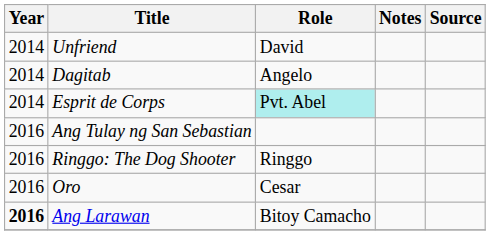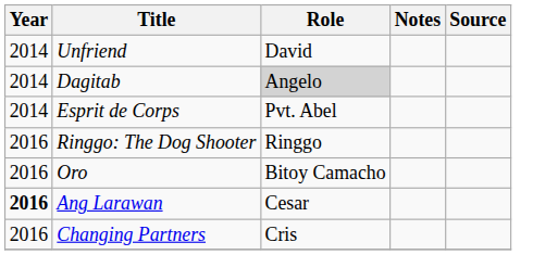 <table class="wikitable sortable" >
 <tr>
 <th>Year</th>
 <th>Title</th>
 <th>Role</th>
 <th class="unsortable">Notes </th>
 <th class="unsortable">Source </th>
 </tr>
 <tr>
 <td>2014</td>
 <td><em>Unfriend</em></td>
 <td>David</td>
 <td></td>
 <td></td>
 </tr>
 <tr>
 <td>2014</td>
 <td><em>Dagitab</em></td>
-<td>Angelo</td>
+<td style="background: lightgrey;">Angelo</td>
 <td></td>
 <td></td>
 </tr>
 <tr>
 <td>2014</td>
 <td><em>Esprit de Corps</em></td>
-<td style="background: paleturquoise;">Pvt. Abel</td>
-<td></td>
-<td></td>
-</tr>
-<tr>
-<td>2016</td>
-<td><em>Ang Tulay ng San Sebastian</em></td>
-<td></td>
+<td>Pvt. Abel</td>
 <td></td>
 <td></td>
 </tr>
 <tr>
 <td>2016</td>
 <td><em>Ringgo: The Dog Shooter</em></td>
 <td>Ringgo</td>
 <td></td>
 <td></td>
 </tr>
 <tr>
 <td>2016</td>
 <td><em>Oro</em></td>
-<td>Cesar</td>
+<td>Bitoy Camacho</td>
 <td></td>
 <td></td>
 </tr>
 <tr>
 <td><strong>2016</strong></td>
 <td><em><a href='#'>Ang Larawan</a></em></td>
-<td>Bitoy Camacho</td>
+<td>Cesar</td>
+<td></td>
+<td></td>
+</tr>
+<tr>
+<td>2016</td>
+<td><em><a href='#'>Changing Partners</a></em></td>
+<td>Cris</td>
 <td></td>
 <td></td>
 </tr>
 <tr>
 </tr>
 </table>
